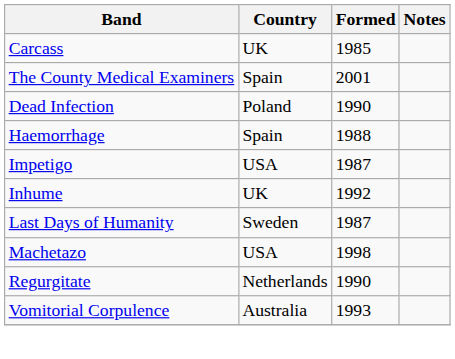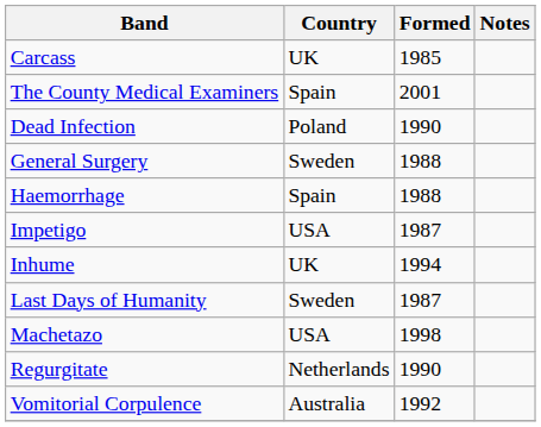 <table class="wikitable sortable" style="font-size: 95%">
 <tr>
 <th>Band</th>
 <th>Country</th>
 <th>Formed</th>
 <th class="unsortable">Notes</th>
 </tr>
 <tr>
 <td><a href='#'>Carcass</a></td>
 <td>UK</td>
 <td>1985</td>
 <td></td>
 </tr>
 <tr>
 <td><a href='#'>The County Medical Examiners</a></td>
 <td>Spain</td>
 <td>2001</td>
 <td></td>
 </tr>
 <tr>
 <td><a href='#'>Dead Infection</a></td>
 <td>Poland</td>
 <td>1990</td>
 <td></td>
 </tr>
 <tr>
+<td><a href='#'>General Surgery</a></td>
+<td>Sweden</td>
+<td>1988</td>
+<td></td>
+</tr>
+<tr>
 <td><a href='#'>Haemorrhage</a></td>
 <td>Spain</td>
 <td>1988</td>
 <td></td>
 </tr>
 <tr>
 <td><a href='#'>Impetigo</a></td>
 <td>USA</td>
 <td>1987</td>
 <td></td>
 </tr>
 <tr>
 <td><a href='#'>Inhume</a></td>
 <td>UK</td>
-<td>1992</td>
+<td>1994</td>
 <td></td>
 </tr>
 <tr>
 <td><a href='#'>Last Days of Humanity</a></td>
 <td>Sweden</td>
 <td>1987</td>
 <td></td>
 </tr>
 <tr>
 <td><a href='#'>Machetazo</a></td>
 <td>USA</td>
 <td>1998</td>
 <td></td>
 </tr>
 <tr>
 <td><a href='#'>Regurgitate</a></td>
 <td>Netherlands</td>
 <td>1990</td>
 <td></td>
 </tr>
 <tr>
 <td><a href='#'>Vomitorial Corpulence</a></td>
 <td>Australia</td>
-<td>1993</td>
+<td>1992</td>
 <td></td>
 </tr>
 <tr>
 </tr>
 </table>
